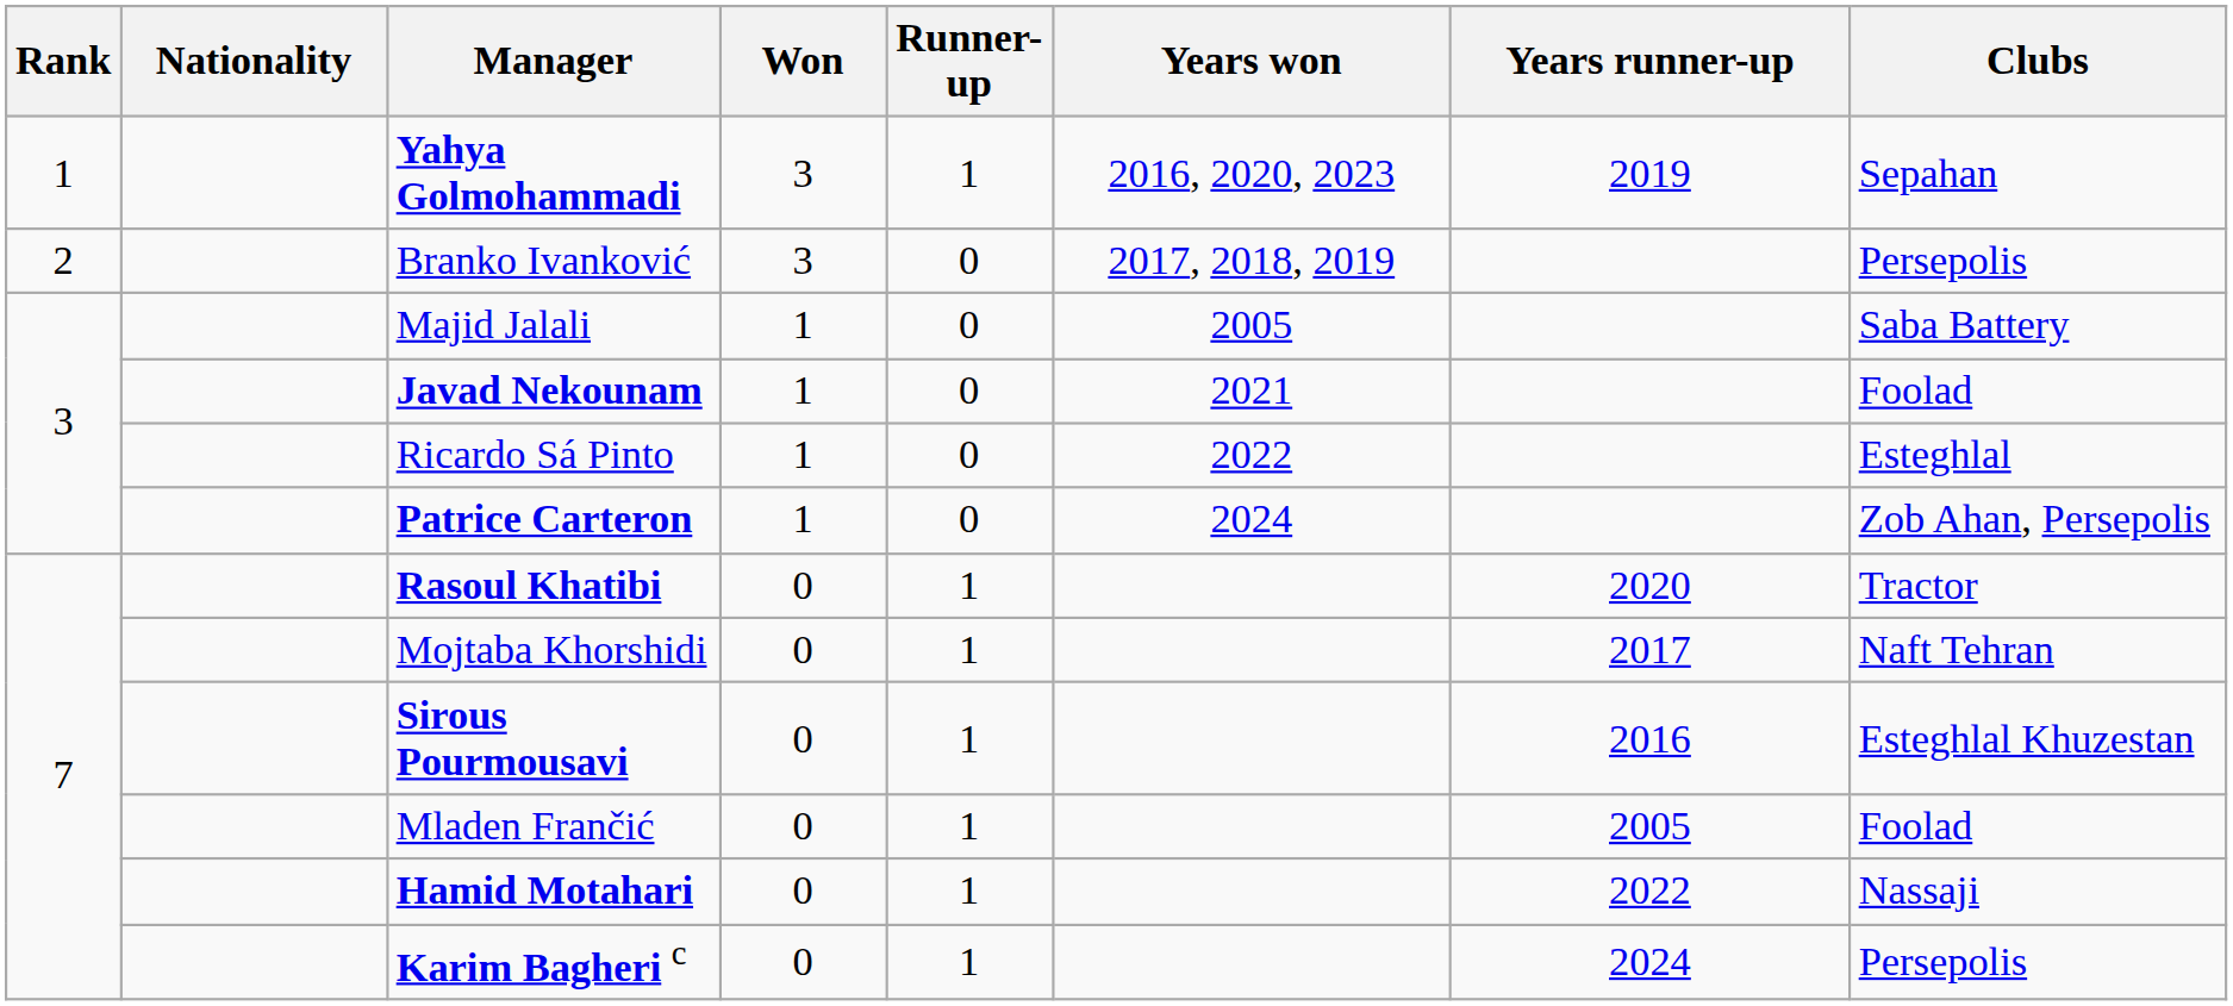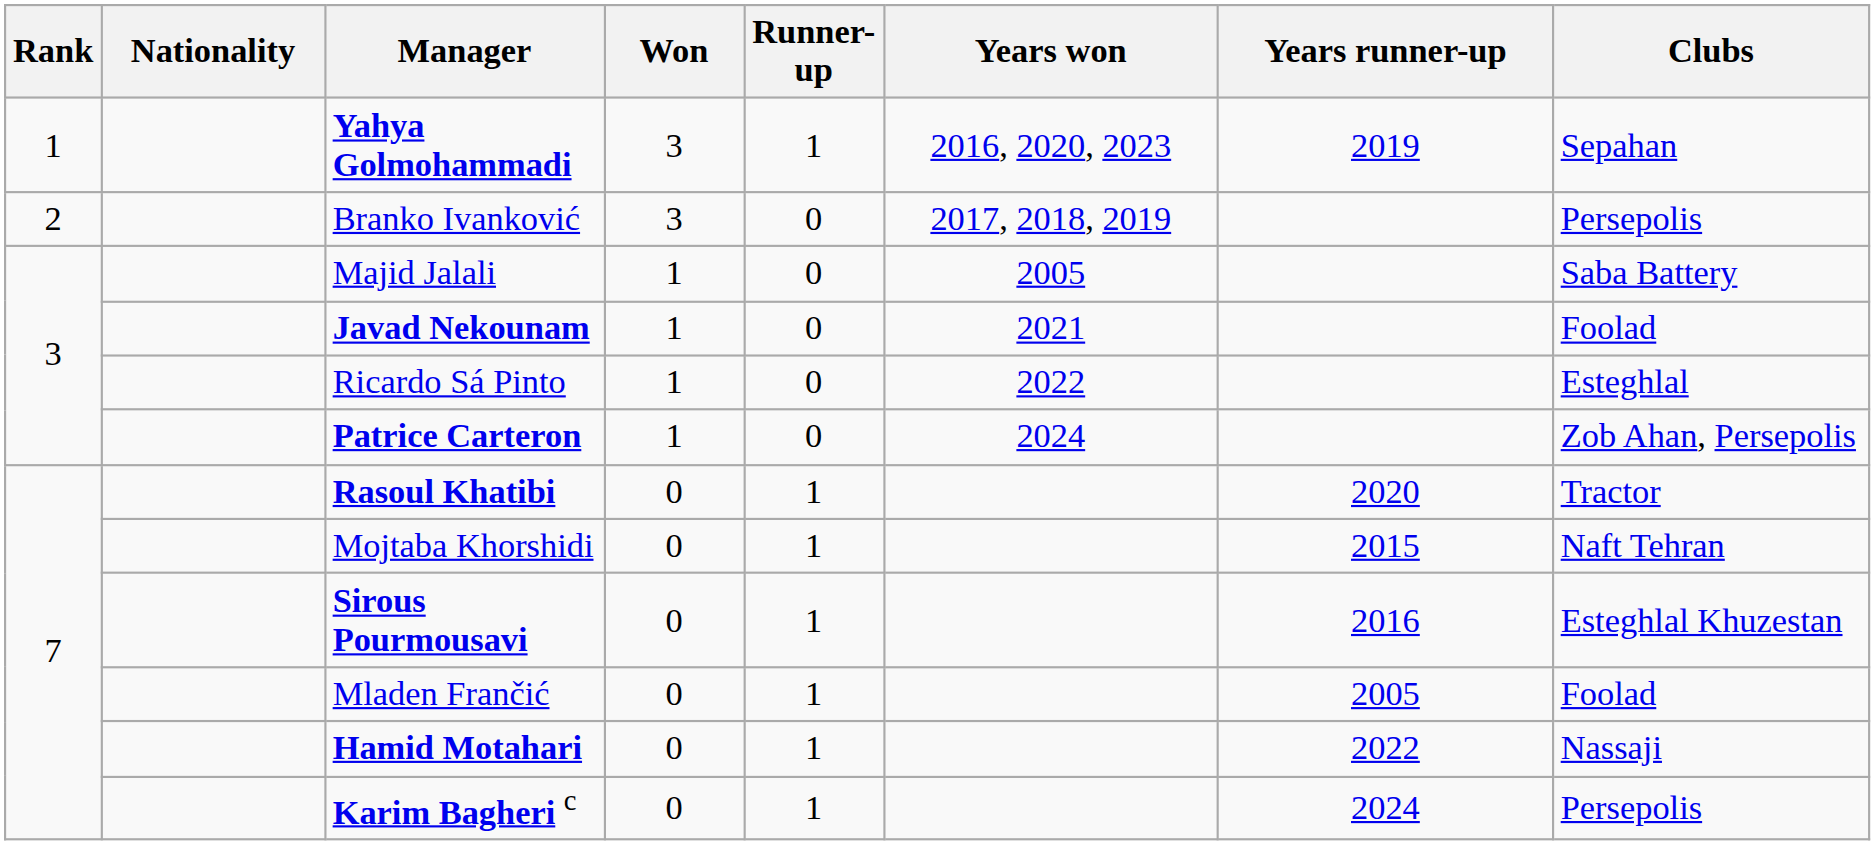 <table class="wikitable" style=text-align:center>
 <tr>
 <th width=5%>Rank</th>
 <th width=12%>Nationality</th>
 <th width=15%>Manager</th>
 <th width=7.5%>Won</th>
 <th width=7.5%>Runner-up</th>
 <th width=18%>Years won</th>
 <th width=18%>Years runner-up</th>
 <th width=45%>Clubs</th>
 </tr>
 <tr>
 <td>1</td>
 <td align=left></td>
 <td align=left><strong><a href='#'>Yahya Golmohammadi</a></strong></td>
 <td>3</td>
 <td>1</td>
 <td><a href='#'>2016</a>, <a href='#'>2020</a>, <a href='#'>2023</a></td>
 <td><a href='#'>2019</a></td>
 <td align=left><a href='#'>Sepahan</a></td>
 </tr>
 <tr>
 <td>2</td>
 <td align=left></td>
 <td align=left><a href='#'>Branko Ivanković</a></td>
 <td>3</td>
 <td>0</td>
 <td><a href='#'>2017</a>, <a href='#'>2018</a>, <a href='#'>2019</a></td>
 <td></td>
 <td align=left><a href='#'>Persepolis</a></td>
 </tr>
 <tr>
 <td rowspan=4>3</td>
 <td align=left></td>
 <td align=left><a href='#'>Majid Jalali</a></td>
 <td>1</td>
 <td>0</td>
 <td><a href='#'>2005</a></td>
 <td></td>
 <td align=left><a href='#'>Saba Battery</a></td>
 </tr>
 <tr>
 <td align=left></td>
 <td align=left><strong><a href='#'>Javad Nekounam</a></strong></td>
 <td>1</td>
 <td>0</td>
 <td><a href='#'>2021</a></td>
 <td></td>
 <td align=left><a href='#'>Foolad</a></td>
 </tr>
 <tr>
 <td align=left></td>
 <td align=left><a href='#'>Ricardo Sá Pinto</a></td>
 <td>1</td>
 <td>0</td>
 <td><a href='#'>2022</a></td>
 <td></td>
 <td align=left><a href='#'>Esteghlal</a></td>
 </tr>
 <tr>
 <td align=left></td>
 <td align=left><strong><a href='#'>Patrice Carteron</a></strong></td>
 <td>1</td>
 <td>0</td>
 <td><a href='#'>2024</a></td>
 <td></td>
 <td align=left><a href='#'>Zob Ahan</a>, <a href='#'>Persepolis</a></td>
 </tr>
 <tr>
 <td rowspan=6>7</td>
 <td align=left></td>
 <td align=left><strong><a href='#'>Rasoul Khatibi</a></strong></td>
 <td>0</td>
 <td>1</td>
 <td></td>
 <td><a href='#'>2020</a></td>
 <td align=left><a href='#'>Tractor</a></td>
 </tr>
 <tr>
 <td align=left></td>
 <td align=left><a href='#'>Mojtaba Khorshidi</a></td>
 <td>0</td>
 <td>1</td>
 <td></td>
-<td><a href='#'>2017</a></td>
+<td><a href='#'>2015</a></td>
 <td align=left><a href='#'>Naft Tehran</a></td>
 </tr>
 <tr>
 <td align=left></td>
 <td align=left><strong><a href='#'>Sirous Pourmousavi</a></strong></td>
 <td>0</td>
 <td>1</td>
 <td></td>
 <td><a href='#'>2016</a></td>
 <td align=left><a href='#'>Esteghlal Khuzestan</a></td>
 </tr>
 <tr>
 <td align=left></td>
 <td align=left><a href='#'>Mladen Frančić</a></td>
 <td>0</td>
 <td>1</td>
 <td></td>
 <td><a href='#'>2005</a></td>
 <td align=left><a href='#'>Foolad</a></td>
 </tr>
 <tr>
 <td align=left></td>
 <td align=left><strong><a href='#'>Hamid Motahari</a></strong></td>
 <td>0</td>
 <td>1</td>
 <td></td>
 <td><a href='#'>2022</a></td>
 <td align=left><a href='#'>Nassaji</a></td>
 </tr>
 <tr>
 <td align=left></td>
 <td align=left><strong><a href='#'>Karim Bagheri</a></strong> <sup>c</sup></td>
 <td>0</td>
 <td>1</td>
 <td></td>
 <td><a href='#'>2024</a></td>
 <td align=left><a href='#'>Persepolis</a></td>
 </tr>
 </table>
